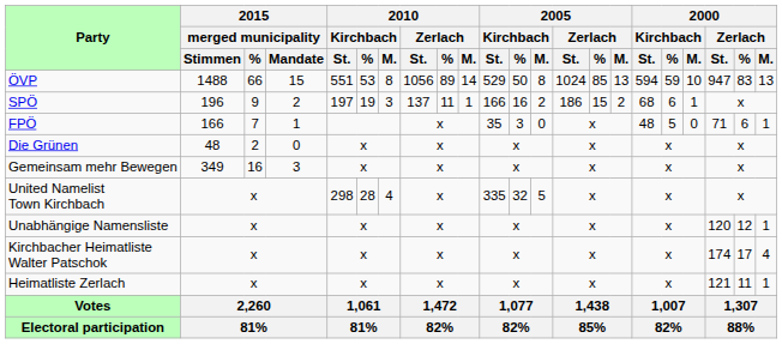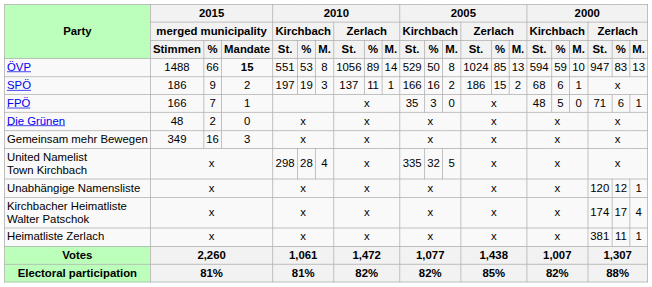 <table class="wikitable" style=text-align:center>
 <tr>
 <th rowspan=3 style="background:#BBFFBB">Party</th>
 <th colspan=3>2015</th>
 <th colspan=6>2010</th>
 <th colspan=6>2005</th>
 <th colspan=6>2000</th>
 </tr>
 <tr>
 <th colspan=3>merged municipality</th>
 <th colspan=3>Kirchbach</th>
 <th colspan=3>Zerlach</th>
 <th colspan=3>Kirchbach</th>
 <th colspan=3>Zerlach</th>
 <th colspan=3>Kirchbach</th>
 <th colspan=3>Zerlach</th>
 </tr>
 <tr>
 <th>Stimmen</th>
 <th>%</th>
 <th>Mandate</th>
 <th>St.</th>
 <th>%</th>
 <th>M.</th>
 <th>St.</th>
 <th>%</th>
 <th>M.</th>
 <th>St.</th>
 <th>%</th>
 <th>M.</th>
 <th>St.</th>
 <th>%</th>
 <th>M.</th>
 <th>St.</th>
 <th>%</th>
 <th>M.</th>
 <th>St.</th>
 <th>%</th>
 <th>M.</th>
 </tr>
 <tr>
 <td style=text-align:left><a href='#'>ÖVP</a></td>
 <td>1488</td>
 <td>66</td>
-<td>15</td>
+<td><strong>15</strong></td>
 <td>551</td>
 <td>53</td>
 <td>8</td>
 <td>1056</td>
 <td>89</td>
 <td>14</td>
 <td>529</td>
 <td>50</td>
 <td>8</td>
 <td>1024</td>
 <td>85</td>
 <td>13</td>
 <td>594</td>
 <td>59</td>
 <td>10</td>
 <td>947</td>
 <td>83</td>
 <td>13</td>
 </tr>
 <tr>
 <td style=text-align:left><a href='#'>SPÖ</a></td>
-<td>196</td>
+<td>186</td>
 <td>9</td>
 <td>2</td>
 <td>197</td>
 <td>19</td>
 <td>3</td>
 <td>137</td>
 <td>11</td>
 <td>1</td>
 <td>166</td>
 <td>16</td>
 <td>2</td>
 <td>186</td>
 <td>15</td>
 <td>2</td>
 <td>68</td>
 <td>6</td>
 <td>1</td>
 <td colspan=3>x</td>
 </tr>
 <tr>
 <td style=text-align:left><a href='#'>FPÖ</a></td>
 <td> 166</td>
 <td>7</td>
 <td>1</td>
 <td colspan=3></td>
 <td colspan=3>x</td>
 <td>35</td>
 <td>3</td>
 <td>0</td>
 <td colspan=3>x</td>
 <td>48</td>
 <td>5</td>
 <td>0</td>
 <td>71</td>
 <td>6</td>
 <td>1</td>
 </tr>
 <tr>
 <td style=text-align:left><a href='#'>Die Grünen</a></td>
 <td>48</td>
 <td>2</td>
 <td>0</td>
 <td colspan=3>x</td>
 <td colspan=3>x</td>
 <td colspan=3>x</td>
 <td colspan=3>x</td>
 <td colspan=3>x</td>
 <td colspan=3>x</td>
 </tr>
 <tr>
 <td style=text-align:left>Gemeinsam mehr Bewegen</td>
 <td>349</td>
 <td>16</td>
 <td>3</td>
 <td colspan=3>x</td>
 <td colspan=3>x</td>
 <td colspan=3>x</td>
 <td colspan=3>x</td>
 <td colspan=3>x</td>
 <td colspan=3>x</td>
 </tr>
 <tr>
 <td style=text-align:left>United Namelist<br>Town Kirchbach</td>
 <td colspan=3>x</td>
 <td>298</td>
 <td>28</td>
 <td>4</td>
 <td colspan=3>x</td>
 <td>335</td>
 <td>32</td>
 <td>5</td>
 <td colspan=3>x</td>
 <td colspan=3>x</td>
 <td colspan=3>x</td>
 </tr>
 <tr>
 <td style=text-align:left>Unabhängige Namensliste</td>
 <td colspan=3>x</td>
 <td colspan=3>x</td>
 <td colspan=3>x</td>
 <td colspan=3>x</td>
 <td colspan=3>x</td>
 <td colspan=3>x</td>
 <td>120</td>
 <td>12</td>
 <td>1</td>
 </tr>
 <tr>
 <td style=text-align:left>Kirchbacher Heimatliste<br>Walter Patschok</td>
 <td colspan=3>x</td>
 <td colspan=3>x</td>
 <td colspan=3>x</td>
 <td colspan=3>x</td>
 <td colspan=3>x</td>
 <td colspan=3>x</td>
 <td>174</td>
 <td>17</td>
 <td>4</td>
 </tr>
 <tr>
 <td style=text-align:left>Heimatliste Zerlach</td>
 <td colspan=3>x</td>
 <td colspan=3>x</td>
 <td colspan=3>x</td>
 <td colspan=3>x</td>
 <td colspan=3>x</td>
 <td colspan=3>x</td>
-<td>121</td>
+<td>381</td>
 <td>11</td>
 <td>1</td>
 </tr>
 <tr>
 <th style="background:#BBFFBB">Votes</th>
 <th colspan=3>2,260</th>
 <th colspan=3>1,061</th>
 <th colspan=3>1,472</th>
 <th colspan=3>1,077</th>
 <th colspan=3>1,438</th>
 <th colspan=3>1,007</th>
 <th colspan=3>1,307</th>
 </tr>
 <tr>
 <th style="background:#BBFFBB">Electoral participation</th>
 <th colspan=3>81%</th>
 <th colspan=3>81%</th>
 <th colspan=3>82%</th>
 <th colspan=3>82%</th>
 <th colspan=3>85%</th>
 <th colspan=3>82%</th>
 <th colspan=3>88%</th>
 </tr>
 </table>
